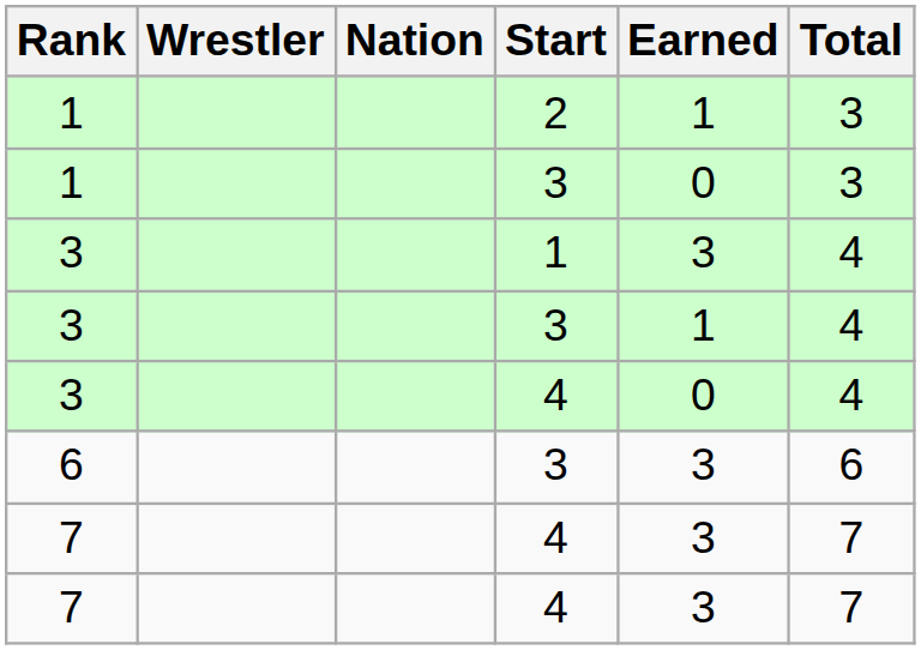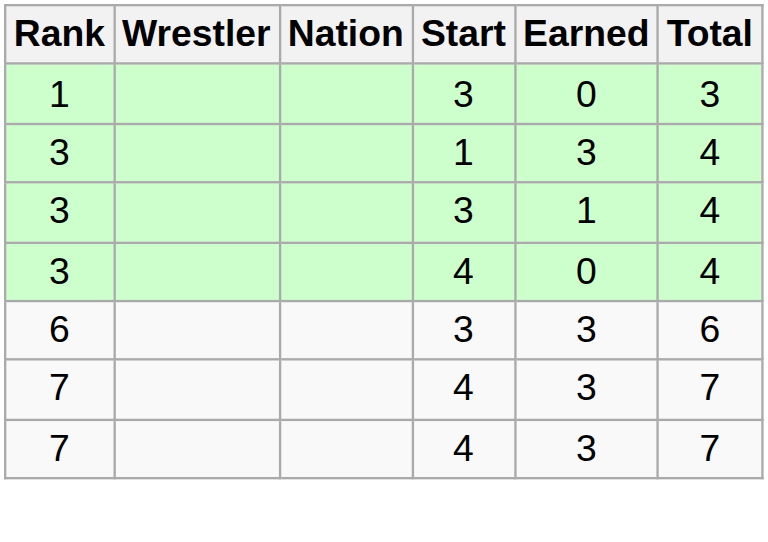 <table class="wikitable sortable" style="text-align:center;">
 <tr>
 <th>Rank</th>
 <th>Wrestler</th>
 <th>Nation</th>
 <th>Start</th>
 <th>Earned</th>
 <th>Total</th>
-</tr>
-<tr style="background:#cfc;">
-<td>1</td>
-<td align=left></td>
-<td align=left></td>
-<td>2</td>
-<td>1</td>
-<td>3</td>
 </tr>
 <tr style="background:#cfc;">
 <td>1</td>
 <td align=left></td>
 <td align=left></td>
 <td>3</td>
 <td>0</td>
 <td>3</td>
 </tr>
 <tr style="background:#cfc;">
 <td>3</td>
 <td align=left></td>
 <td align=left></td>
 <td>1</td>
 <td>3</td>
 <td>4</td>
 </tr>
 <tr style="background:#cfc;">
 <td>3</td>
 <td align=left></td>
 <td align=left></td>
 <td>3</td>
 <td>1</td>
 <td>4</td>
 </tr>
 <tr style="background:#cfc;">
 <td>3</td>
 <td align=left></td>
 <td align=left></td>
 <td>4</td>
 <td>0</td>
 <td>4</td>
 </tr>
 <tr>
 <td>6</td>
 <td align=left></td>
 <td align=left></td>
 <td>3</td>
 <td>3</td>
 <td>6</td>
 </tr>
 <tr>
 <td>7</td>
 <td align=left></td>
 <td align=left></td>
 <td>4</td>
 <td>3</td>
 <td>7</td>
 </tr>
 <tr>
 <td>7</td>
 <td align=left></td>
 <td align=left></td>
 <td>4</td>
 <td>3</td>
 <td>7</td>
 </tr>
 </table>
